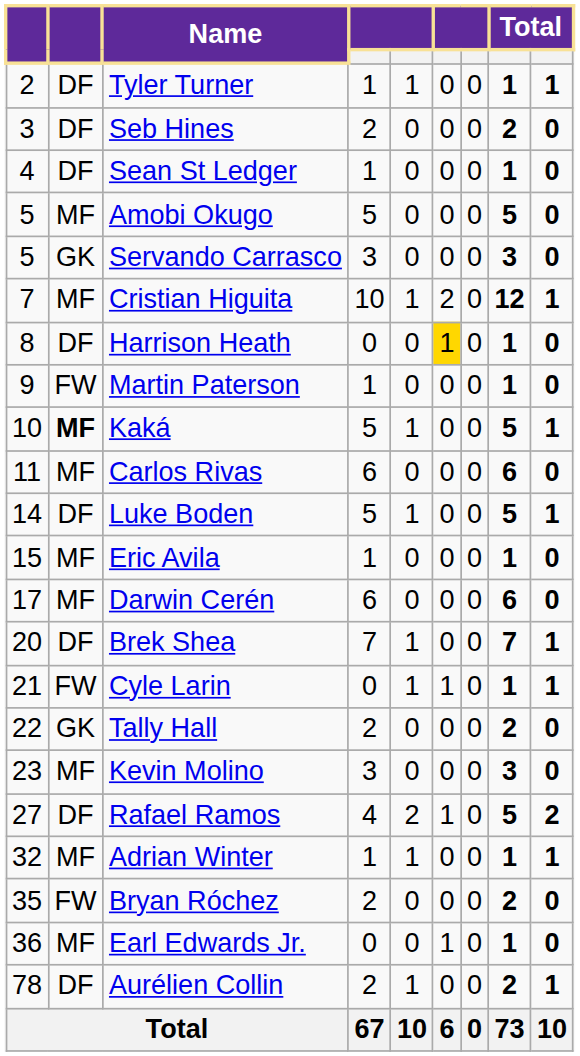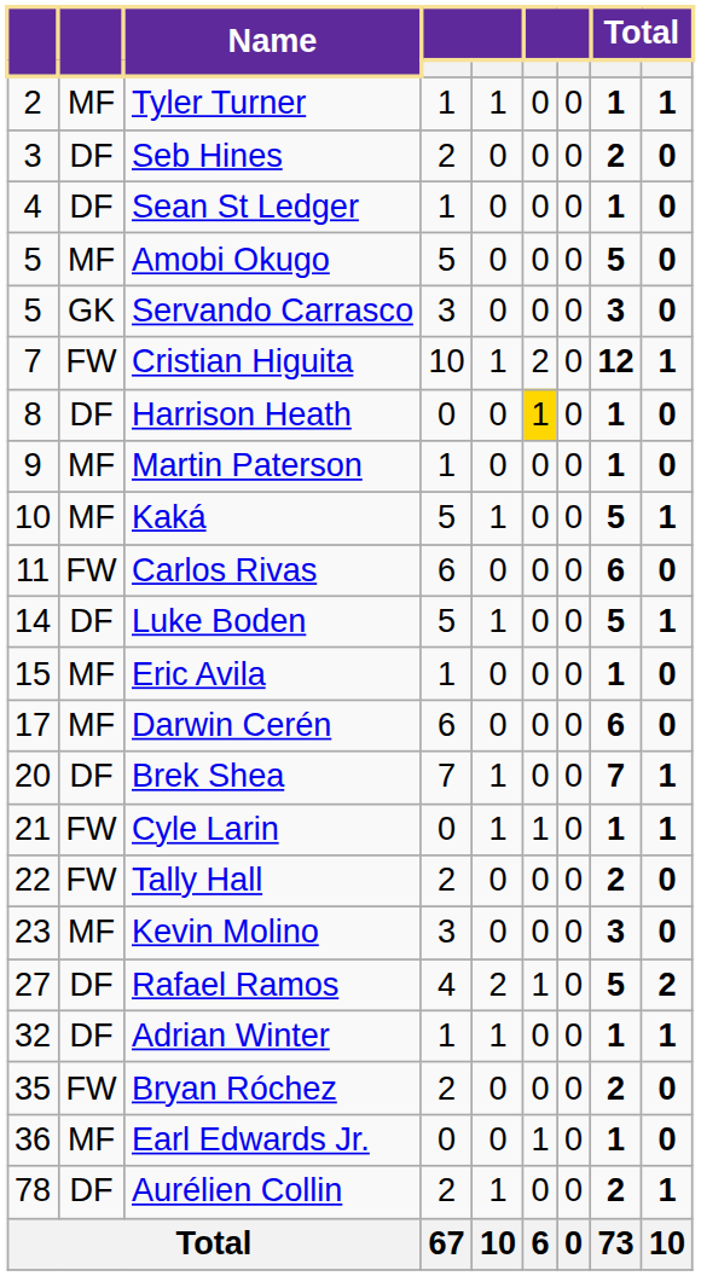 <table class="wikitable sortable" style="text-align:center;">
 <tr>
 <th rowspan="2" style="background:#5E299A; color:white; border:2px solid #F8E196;"></th>
 <th rowspan="2" style="background:#5E299A; color:white; border:2px solid #F8E196;"></th>
 <th rowspan="2" style="background:#5E299A; color:white; border:2px solid #F8E196;">Name</th>
 <th colspan="2" style="background:#5E299A; color:white; border:2px solid #F8E196;"></th>
 <th colspan="2" style="background:#5E299A; color:white; border:2px solid #F8E196;"></th>
 <th colspan="2" style="background:#5E299A; color:white; border:2px solid #F8E196;">Total</th>
 </tr>
 <tr>
 <th></th>
 <th></th>
 <th></th>
 <th></th>
 <th></th>
 <th></th>
 </tr>
 <tr>
 <td>2</td>
-<td>DF</td>
+<td>MF</td>
 <td align="left"> <a href='#'>Tyler Turner</a></td>
 <td>1</td>
 <td>1</td>
 <td>0</td>
 <td>0</td>
 <td><strong>1</strong></td>
 <td><strong>1</strong></td>
 </tr>
 <tr>
 <td>3</td>
 <td>DF</td>
 <td align="left"> <a href='#'>Seb Hines</a></td>
 <td>2</td>
 <td>0</td>
 <td>0</td>
 <td>0</td>
 <td><strong>2</strong></td>
 <td><strong>0</strong></td>
 </tr>
 <tr>
 <td>4</td>
 <td>DF</td>
 <td align="left"> <a href='#'>Sean St Ledger</a></td>
 <td>1</td>
 <td>0</td>
 <td>0</td>
 <td>0</td>
 <td><strong>1</strong></td>
 <td><strong>0</strong></td>
 </tr>
 <tr>
 <td>5</td>
 <td>MF</td>
 <td align="left"> <a href='#'>Amobi Okugo</a></td>
 <td>5</td>
 <td>0</td>
 <td>0</td>
 <td>0</td>
 <td><strong>5</strong></td>
 <td><strong>0</strong></td>
 </tr>
 <tr>
 <td>5</td>
 <td>GK</td>
 <td align="left"> <a href='#'>Servando Carrasco</a></td>
 <td>3</td>
 <td>0</td>
 <td>0</td>
 <td>0</td>
 <td><strong>3</strong></td>
 <td><strong>0</strong></td>
 </tr>
 <tr>
 <td>7</td>
-<td>MF</td>
+<td>FW</td>
 <td align="left"> <a href='#'>Cristian Higuita</a></td>
 <td>10</td>
 <td>1</td>
 <td>2</td>
 <td>0</td>
 <td><strong>12</strong></td>
 <td><strong>1</strong></td>
 </tr>
 <tr>
 <td>8</td>
 <td>DF</td>
 <td align="left"> <a href='#'>Harrison Heath</a></td>
 <td>0</td>
 <td>0</td>
 <td style="background: gold;">1</td>
 <td>0</td>
 <td><strong>1</strong></td>
 <td><strong>0</strong></td>
 </tr>
 <tr>
 <td>9</td>
-<td>FW</td>
+<td>MF</td>
 <td align="left"> <a href='#'>Martin Paterson</a></td>
 <td>1</td>
 <td>0</td>
 <td>0</td>
 <td>0</td>
 <td><strong>1</strong></td>
 <td><strong>0</strong></td>
 </tr>
 <tr>
 <td>10</td>
-<td><strong>MF</strong></td>
+<td>MF</td>
 <td align="left"> <a href='#'>Kaká</a></td>
 <td>5</td>
 <td>1</td>
 <td>0</td>
 <td>0</td>
 <td><strong>5</strong></td>
 <td><strong>1</strong></td>
 </tr>
 <tr>
 <td>11</td>
-<td>MF</td>
+<td>FW</td>
 <td align="left"> <a href='#'>Carlos Rivas</a></td>
 <td>6</td>
 <td>0</td>
 <td>0</td>
 <td>0</td>
 <td><strong>6</strong></td>
 <td><strong>0</strong></td>
 </tr>
 <tr>
 <td>14</td>
 <td>DF</td>
 <td align="left"> <a href='#'>Luke Boden</a></td>
 <td>5</td>
 <td>1</td>
 <td>0</td>
 <td>0</td>
 <td><strong>5</strong></td>
 <td><strong>1</strong></td>
 </tr>
 <tr>
 <td>15</td>
 <td>MF</td>
 <td align="left"> <a href='#'>Eric Avila</a></td>
 <td>1</td>
 <td>0</td>
 <td>0</td>
 <td>0</td>
 <td><strong>1</strong></td>
 <td><strong>0</strong></td>
 </tr>
 <tr>
 <td>17</td>
 <td>MF</td>
 <td align="left"> <a href='#'>Darwin Cerén</a></td>
 <td>6</td>
 <td>0</td>
 <td>0</td>
 <td>0</td>
 <td><strong>6</strong></td>
 <td><strong>0</strong></td>
 </tr>
 <tr>
 <td>20</td>
 <td>DF</td>
 <td align="left"> <a href='#'>Brek Shea</a></td>
 <td>7</td>
 <td>1</td>
 <td>0</td>
 <td>0</td>
 <td><strong>7</strong></td>
 <td><strong>1</strong></td>
 </tr>
 <tr>
 <td>21</td>
 <td>FW</td>
 <td align="left"> <a href='#'>Cyle Larin</a></td>
 <td>0</td>
 <td>1</td>
 <td>1</td>
 <td>0</td>
 <td><strong>1</strong></td>
 <td><strong>1</strong></td>
 </tr>
 <tr>
 <td>22</td>
-<td>GK</td>
+<td>FW</td>
 <td align="left"> <a href='#'>Tally Hall</a></td>
 <td>2</td>
 <td>0</td>
 <td>0</td>
 <td>0</td>
 <td><strong>2</strong></td>
 <td><strong>0</strong></td>
 </tr>
 <tr>
 <td>23</td>
 <td>MF</td>
 <td align="left"> <a href='#'>Kevin Molino</a></td>
 <td>3</td>
 <td>0</td>
 <td>0</td>
 <td>0</td>
 <td><strong>3</strong></td>
 <td><strong>0</strong></td>
 </tr>
 <tr>
 <td>27</td>
 <td>DF</td>
 <td align="left"> <a href='#'>Rafael Ramos</a></td>
 <td>4</td>
 <td>2</td>
 <td>1</td>
 <td>0</td>
 <td><strong>5</strong></td>
 <td><strong>2</strong></td>
 </tr>
 <tr>
 <td>32</td>
-<td>MF</td>
+<td>DF</td>
 <td align="left"> <a href='#'>Adrian Winter</a></td>
 <td>1</td>
 <td>1</td>
 <td>0</td>
 <td>0</td>
 <td><strong>1</strong></td>
 <td><strong>1</strong></td>
 </tr>
 <tr>
 <td>35</td>
 <td>FW</td>
 <td align="left"> <a href='#'>Bryan Róchez</a></td>
 <td>2</td>
 <td>0</td>
 <td>0</td>
 <td>0</td>
 <td><strong>2</strong></td>
 <td><strong>0</strong></td>
 </tr>
 <tr>
 <td>36</td>
 <td>MF</td>
 <td align="left"> <a href='#'>Earl Edwards Jr.</a></td>
 <td>0</td>
 <td>0</td>
 <td>1</td>
 <td>0</td>
 <td><strong>1</strong></td>
 <td><strong>0</strong></td>
 </tr>
 <tr>
 <td>78</td>
 <td>DF</td>
 <td align="left"> <a href='#'>Aurélien Collin</a></td>
 <td>2</td>
 <td>1</td>
 <td>0</td>
 <td>0</td>
 <td><strong>2</strong></td>
 <td><strong>1</strong></td>
 </tr>
 <tr>
 <th colspan="3">Total</th>
 <th>67</th>
 <th>10</th>
 <th>6</th>
 <th>0</th>
 <th>73</th>
 <th>10</th>
 </tr>
 </table>
